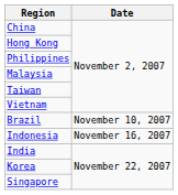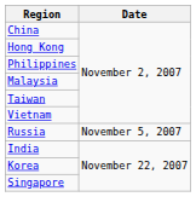 <table class="wikitable">
 <tr>
 <th>Region</th>
 <th>Date</th>
 </tr>
 <tr>
 <td><a href='#'>China</a></td>
 <td rowspan="6">November 2, 2007</td>
 </tr>
 <tr>
 <td><a href='#'>Hong Kong</a></td>
 </tr>
 <tr>
 <td><a href='#'>Philippines</a></td>
 </tr>
 <tr>
 <td><a href='#'>Malaysia</a></td>
 </tr>
 <tr>
 <td><a href='#'>Taiwan</a></td>
 </tr>
 <tr>
 <td><a href='#'>Vietnam</a></td>
 </tr>
 <tr>
-<td><a href='#'>Brazil</a></td>
-<td>November 10, 2007</td>
-</tr>
-<tr>
-<td><a href='#'>Indonesia</a></td>
-<td>November 16, 2007</td>
+<td><a href='#'>Russia</a></td>
+<td>November 5, 2007</td>
 </tr>
 <tr>
 <td><a href='#'>India</a></td>
 <td rowspan="3">November 22, 2007</td>
 </tr>
 <tr>
 <td><a href='#'>Korea</a></td>
 </tr>
 <tr>
 <td><a href='#'>Singapore</a></td>
 </tr>
 </table>
